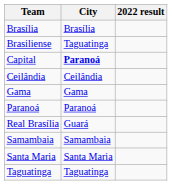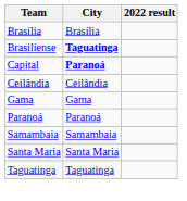 <table class="wikitable sortable">
 <tr>
 <th>Team</th>
 <th>City</th>
 <th>2022 result</th>
 </tr>
 <tr>
 <td><a href='#'>Brasília</a></td>
 <td><a href='#'>Brasília</a></td>
 <td></td>
 </tr>
 <tr>
 <td><a href='#'>Brasiliense</a></td>
-<td><a href='#'>Taguatinga</a></td>
+<td><strong><a href='#'>Taguatinga</a></strong></td>
 <td></td>
 </tr>
 <tr>
 <td><a href='#'>Capital</a></td>
 <td><strong><a href='#'>Paranoá</a></strong></td>
 <td></td>
 </tr>
 <tr>
 <td><a href='#'>Ceilândia</a></td>
 <td><a href='#'>Ceilândia</a></td>
 <td></td>
 </tr>
 <tr>
 <td><a href='#'>Gama</a></td>
 <td><a href='#'>Gama</a></td>
 <td></td>
 </tr>
 <tr>
 <td><a href='#'>Paranoá</a></td>
 <td><a href='#'>Paranoá</a></td>
 <td></td>
 </tr>
 <tr>
-<td><a href='#'>Real Brasília</a></td>
-<td><a href='#'>Guará</a></td>
-<td></td>
-</tr>
-<tr>
 <td><a href='#'>Samambaia</a></td>
 <td><a href='#'>Samambaia</a></td>
 <td></td>
 </tr>
 <tr>
 <td><a href='#'>Santa Maria</a></td>
 <td><a href='#'>Santa Maria</a></td>
 <td></td>
 </tr>
 <tr>
 <td><a href='#'>Taguatinga</a></td>
 <td><a href='#'>Taguatinga</a></td>
 <td></td>
 </tr>
 </table>
